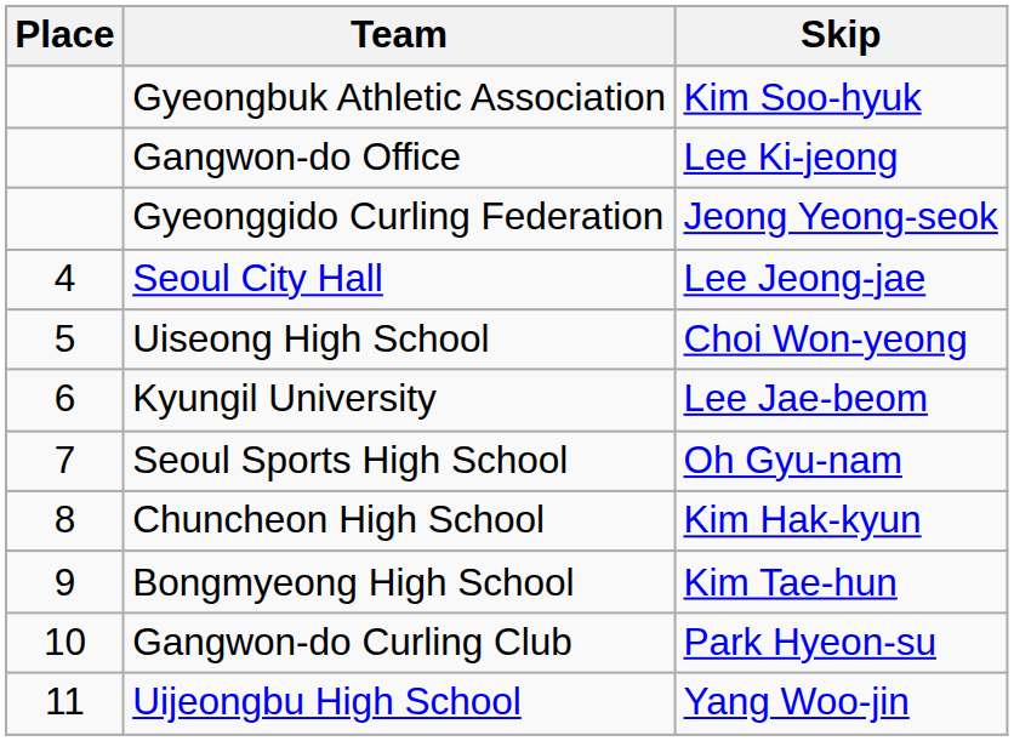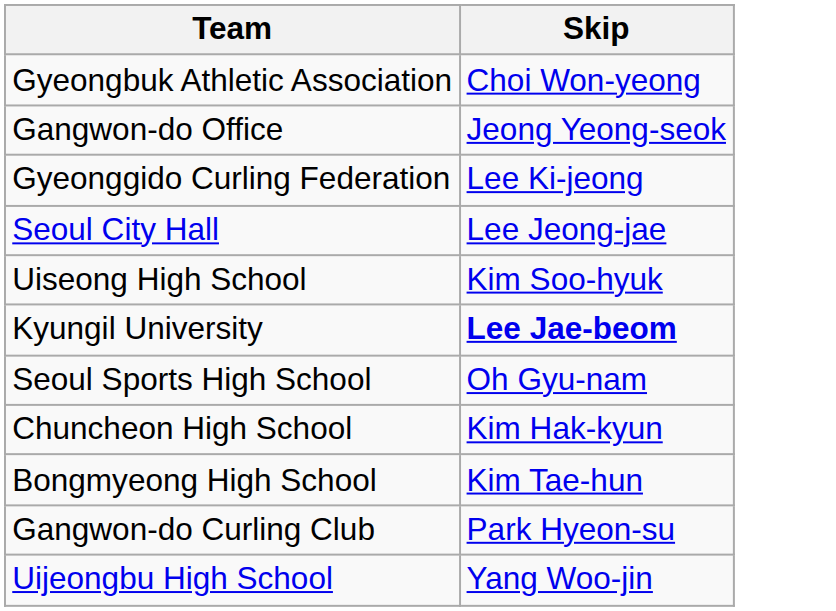 <table class="wikitable">
 <tr>
-<th>Place</th>
 <th>Team</th>
 <th>Skip</th>
 </tr>
 <tr>
-<td align=center></td>
 <td> Gyeongbuk Athletic Association</td>
-<td><a href='#'>Kim Soo-hyuk</a></td>
+<td><a href='#'>Choi Won-yeong</a></td>
 </tr>
 <tr>
-<td align=center></td>
 <td> Gangwon-do Office</td>
+<td><a href='#'>Jeong Yeong-seok</a></td>
+</tr>
+<tr>
+<td> Gyeonggido Curling Federation</td>
 <td><a href='#'>Lee Ki-jeong</a></td>
 </tr>
 <tr>
-<td align=center></td>
-<td> Gyeonggido Curling Federation</td>
-<td><a href='#'>Jeong Yeong-seok</a></td>
-</tr>
-<tr>
-<td align=center>4</td>
 <td> <a href='#'>Seoul City Hall</a></td>
 <td><a href='#'>Lee Jeong-jae</a></td>
 </tr>
 <tr>
-<td align=center>5</td>
 <td> Uiseong High School</td>
-<td><a href='#'>Choi Won-yeong</a></td>
+<td><a href='#'>Kim Soo-hyuk</a></td>
 </tr>
 <tr>
-<td align=center>6</td>
 <td> Kyungil University</td>
-<td><a href='#'>Lee Jae-beom</a></td>
+<td><strong><a href='#'>Lee Jae-beom</a></strong></td>
 </tr>
 <tr>
-<td align=center>7</td>
 <td> Seoul Sports High School</td>
 <td><a href='#'>Oh Gyu-nam</a></td>
 </tr>
 <tr>
-<td align=center>8</td>
 <td> Chuncheon High School</td>
 <td><a href='#'>Kim Hak-kyun</a></td>
 </tr>
 <tr>
-<td align=center>9</td>
 <td> Bongmyeong High School</td>
 <td><a href='#'>Kim Tae-hun</a></td>
 </tr>
 <tr>
-<td align=center>10</td>
 <td> Gangwon-do Curling Club</td>
 <td><a href='#'>Park Hyeon-su</a></td>
 </tr>
 <tr>
-<td align=center>11</td>
 <td> <a href='#'>Uijeongbu High School</a></td>
 <td><a href='#'>Yang Woo-jin</a></td>
 </tr>
 </table>
